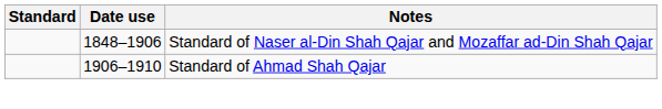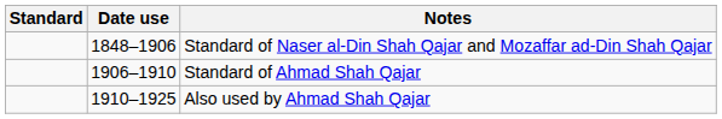 <table class="wikitable">
 <tr>
 <th>Standard</th>
 <th>Date use</th>
 <th>Notes</th>
 </tr>
 <tr>
 <td></td>
 <td>1848–1906</td>
 <td>Standard of <a href='#'>Naser al-Din Shah Qajar</a> and <a href='#'>Mozaffar ad-Din Shah Qajar</a></td>
 </tr>
 <tr>
 <td></td>
 <td>1906–1910</td>
 <td>Standard of <a href='#'>Ahmad Shah Qajar</a></td>
 </tr>
+<tr>
+<td></td>
+<td>1910–1925</td>
+<td>Also used by <a href='#'>Ahmad Shah Qajar</a></td>
+</tr>
 </table>
